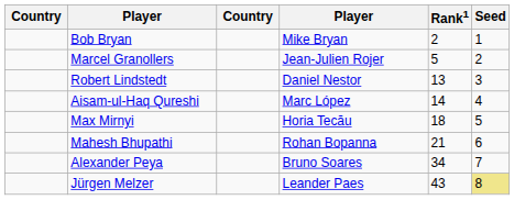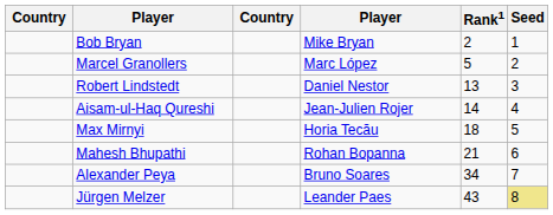 <table class="sortable wikitable">
 <tr>
 <th width="70">Country</th>
 <th width="175">Player</th>
 <th width="70">Country</th>
 <th width="175">Player</th>
 <th>Rank<sup>1</sup></th>
 <th>Seed</th>
 </tr>
 <tr>
 <td></td>
 <td><a href='#'>Bob Bryan</a></td>
 <td></td>
 <td><a href='#'>Mike Bryan</a></td>
 <td>2</td>
 <td>1</td>
 </tr>
 <tr>
 <td></td>
 <td><a href='#'>Marcel Granollers</a></td>
 <td></td>
-<td><a href='#'>Jean-Julien Rojer</a></td>
+<td><a href='#'>Marc López</a></td>
 <td>5</td>
 <td>2</td>
 </tr>
 <tr>
 <td></td>
 <td><a href='#'>Robert Lindstedt</a></td>
 <td></td>
 <td><a href='#'>Daniel Nestor</a></td>
 <td>13</td>
 <td>3</td>
 </tr>
 <tr>
 <td></td>
 <td><a href='#'>Aisam-ul-Haq Qureshi</a></td>
 <td></td>
-<td><a href='#'>Marc López</a></td>
+<td><a href='#'>Jean-Julien Rojer</a></td>
 <td>14</td>
 <td>4</td>
 </tr>
 <tr>
 <td></td>
 <td><a href='#'>Max Mirnyi</a></td>
 <td></td>
 <td><a href='#'>Horia Tecău</a></td>
 <td>18</td>
 <td>5</td>
 </tr>
 <tr>
 <td></td>
 <td><a href='#'>Mahesh Bhupathi</a></td>
 <td></td>
 <td><a href='#'>Rohan Bopanna</a></td>
 <td>21</td>
 <td>6</td>
 </tr>
 <tr>
 <td></td>
 <td><a href='#'>Alexander Peya</a></td>
 <td></td>
 <td><a href='#'>Bruno Soares</a></td>
 <td>34</td>
 <td>7</td>
 </tr>
 <tr>
 <td></td>
 <td><a href='#'>Jürgen Melzer</a></td>
 <td></td>
 <td><a href='#'>Leander Paes</a></td>
 <td>43</td>
 <td style="background: khaki;">8</td>
 </tr>
 </table>
